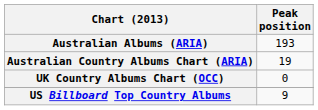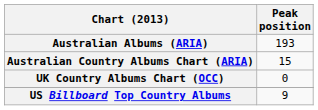 <table class="wikitable sortable plainrowheaders">
 <tr>
 <th scope="col">Chart (2013)</th>
 <th scope="col">Peak<br>position</th>
 </tr>
 <tr>
 <th scope="row">Australian Albums (<a href='#'>ARIA</a>)</th>
 <td style="text-align:center;">193</td>
 </tr>
 <tr>
 <th scope="row">Australian Country Albums Chart (<a href='#'>ARIA</a>)</th>
-<td style="text-align:center;">19</td>
+<td style="text-align:center;">15</td>
 </tr>
 <tr>
 <th scope="row">UK Country Albums Chart (<a href='#'>OCC</a>)</th>
 <td style="text-align:center;">0</td>
 </tr>
 <tr>
 </tr>
 <tr>
 <th scope="row">US <em><a href='#'>Billboard</a></em> <a href='#'>Top Country Albums</a></th>
 <td style="text-align:center;">9</td>
 </tr>
 </table>
